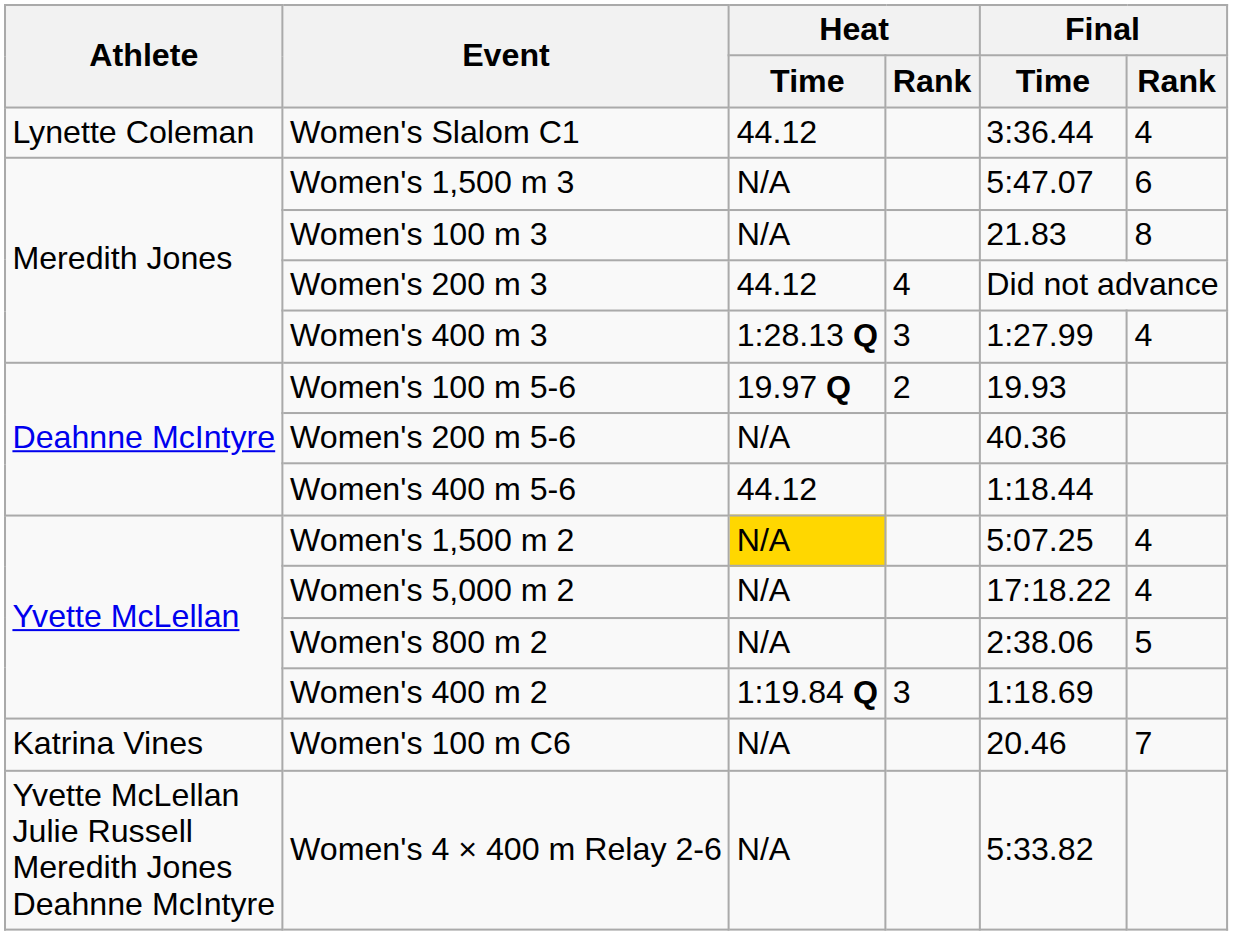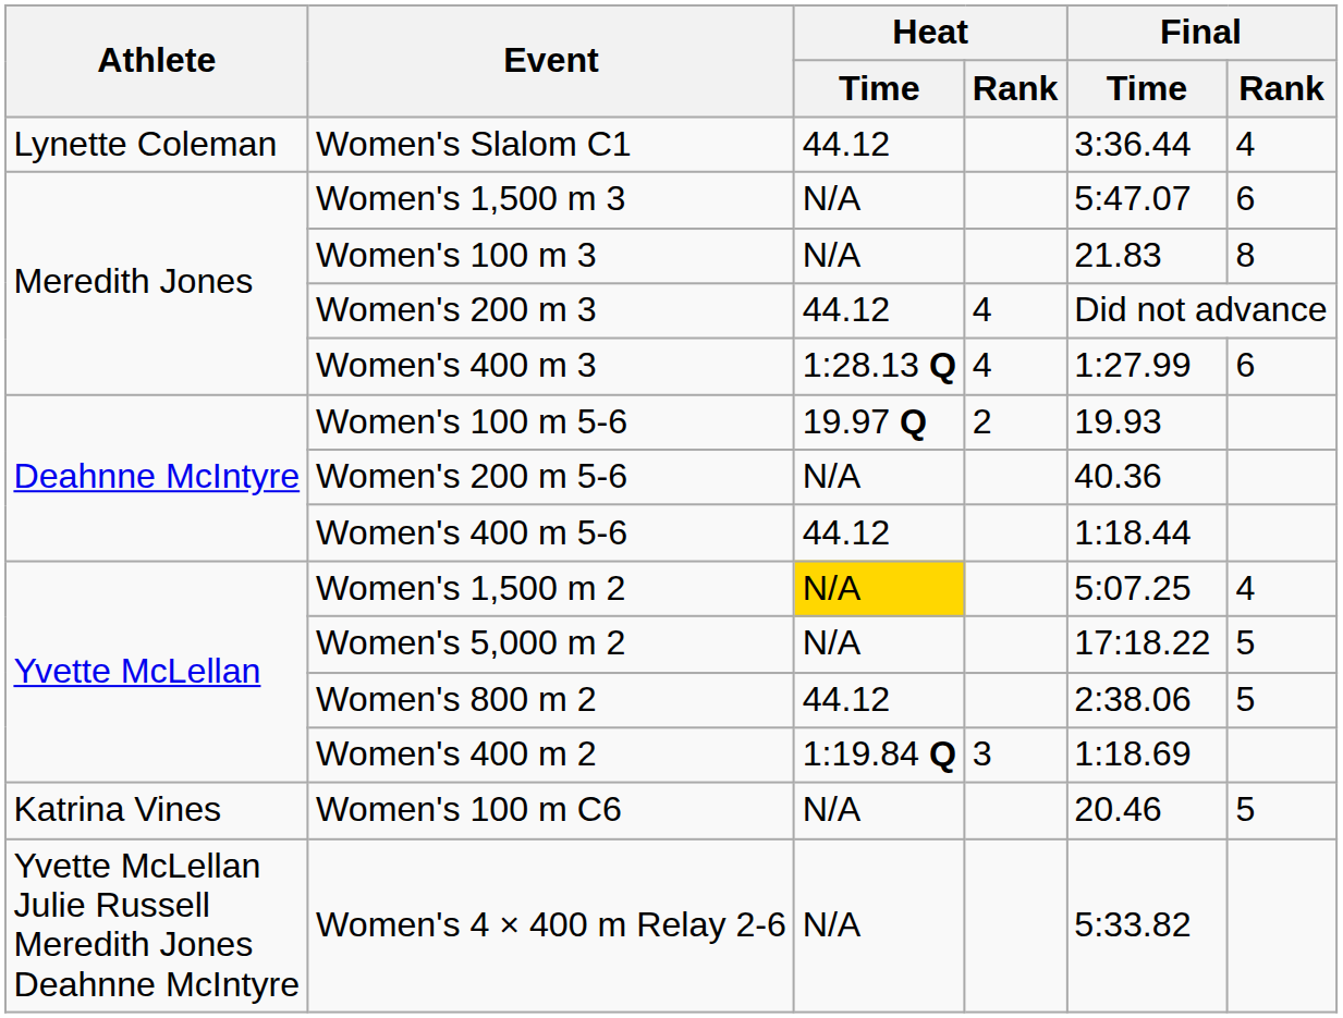 <table class="wikitable">
 <tr>
 <th rowspan="2">Athlete</th>
 <th rowspan="2">Event</th>
 <th colspan="2">Heat</th>
 <th colspan="2">Final</th>
 </tr>
 <tr>
 <th>Time</th>
 <th>Rank</th>
 <th>Time</th>
 <th>Rank</th>
 </tr>
 <tr>
 <td>Lynette Coleman</td>
 <td>Women's Slalom C1</td>
 <td>44.12</td>
 <td></td>
 <td>3:36.44</td>
 <td>4</td>
 </tr>
 <tr>
 <td rowspan="4">Meredith Jones</td>
 <td>Women's 1,500 m 3</td>
 <td>N/A</td>
 <td></td>
 <td>5:47.07</td>
 <td>6</td>
 </tr>
 <tr>
 <td>Women's 100 m 3</td>
 <td>N/A</td>
 <td></td>
 <td>21.83</td>
 <td>8</td>
 </tr>
 <tr>
 <td>Women's 200 m 3</td>
 <td>44.12</td>
 <td>4</td>
 <td colspan="2">Did not advance</td>
 </tr>
 <tr>
 <td>Women's 400 m 3</td>
 <td>1:28.13 <strong>Q</strong></td>
-<td>3</td>
+<td>4</td>
 <td>1:27.99</td>
-<td>4</td>
+<td>6</td>
 </tr>
 <tr>
 <td rowspan="3"><a href='#'>Deahnne McIntyre</a></td>
 <td>Women's 100 m 5-6</td>
 <td>19.97 <strong>Q</strong></td>
 <td>2</td>
 <td>19.93</td>
 <td></td>
 </tr>
 <tr>
 <td>Women's 200 m 5-6</td>
 <td>N/A</td>
 <td></td>
 <td>40.36</td>
 <td></td>
 </tr>
 <tr>
 <td>Women's 400 m 5-6</td>
 <td>44.12</td>
 <td></td>
 <td>1:18.44</td>
 <td></td>
 </tr>
 <tr>
 <td rowspan="4"><a href='#'>Yvette McLellan</a></td>
 <td>Women's 1,500 m 2</td>
 <td style="background: gold;">N/A</td>
 <td></td>
 <td>5:07.25</td>
 <td>4</td>
 </tr>
 <tr>
 <td>Women's 5,000 m 2</td>
 <td>N/A</td>
 <td></td>
 <td>17:18.22</td>
-<td>4</td>
+<td>5</td>
 </tr>
 <tr>
 <td>Women's 800 m 2</td>
-<td>N/A</td>
+<td>44.12</td>
 <td></td>
 <td>2:38.06</td>
 <td>5</td>
 </tr>
 <tr>
 <td>Women's 400 m 2</td>
 <td>1:19.84 <strong>Q</strong></td>
 <td>3</td>
 <td>1:18.69</td>
 <td></td>
 </tr>
 <tr>
 <td>Katrina Vines</td>
 <td>Women's 100 m C6</td>
 <td>N/A</td>
 <td></td>
 <td>20.46</td>
-<td>7</td>
+<td>5</td>
 </tr>
 <tr>
 <td>Yvette McLellan<br>Julie Russell<br>Meredith Jones<br>Deahnne McIntyre</td>
 <td>Women's 4 × 400 m Relay 2-6</td>
 <td>N/A</td>
 <td></td>
 <td>5:33.82</td>
 <td></td>
 </tr>
 </table>
